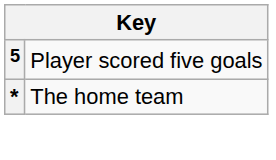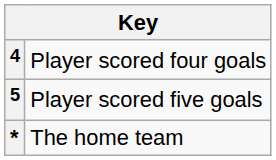 <table class="wikitable plainrowheaders" style="font-size:90%">
 <tr>
 <th colspan="2" scope="col">Key</th>
+</tr>
+<tr>
+<th style="text-align:left" scope="row"><sup>4</sup></th>
+<td style="text-align:left">Player scored four goals</td>
 </tr>
 <tr>
 <th style="text-align:left" scope="row"><sup>5</sup></th>
 <td style="text-align:left">Player scored five goals</td>
 </tr>
 <tr>
 <th style="text-align:left" scope="row">*</th>
 <td style="text-align:left">The home team</td>
 </tr>
 </table>
